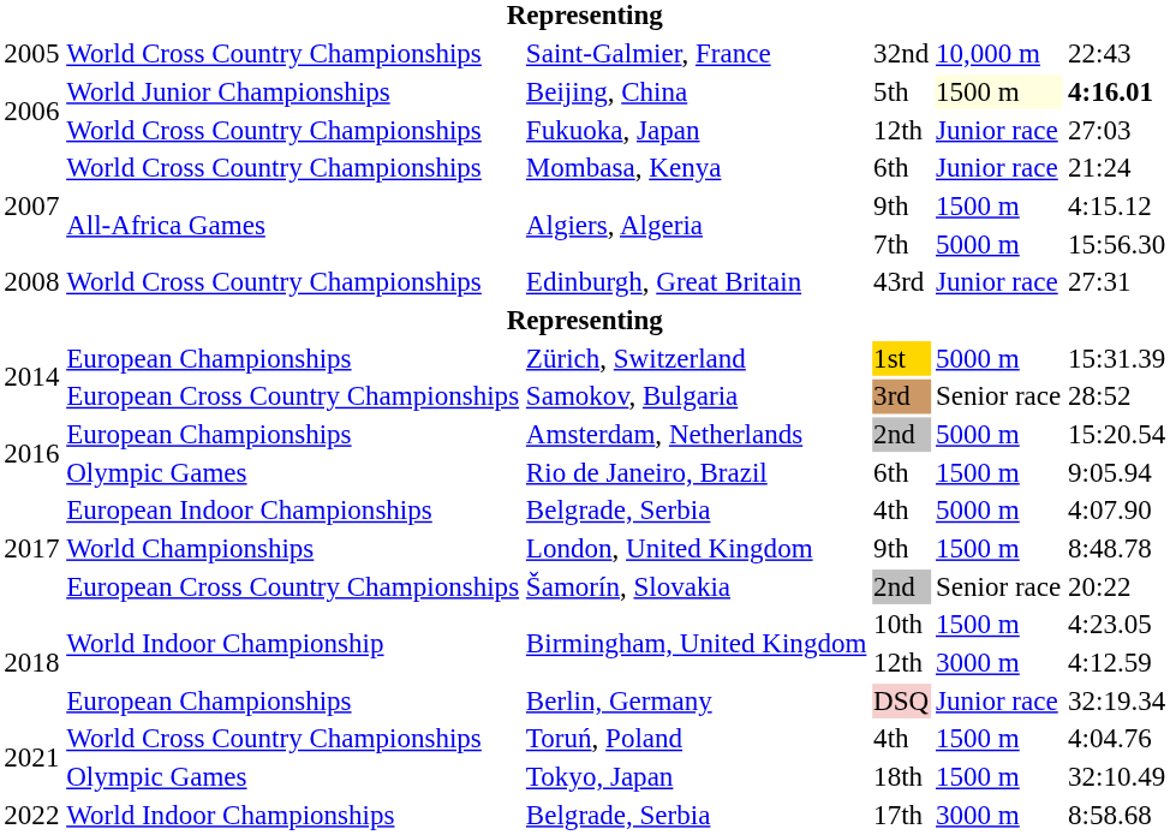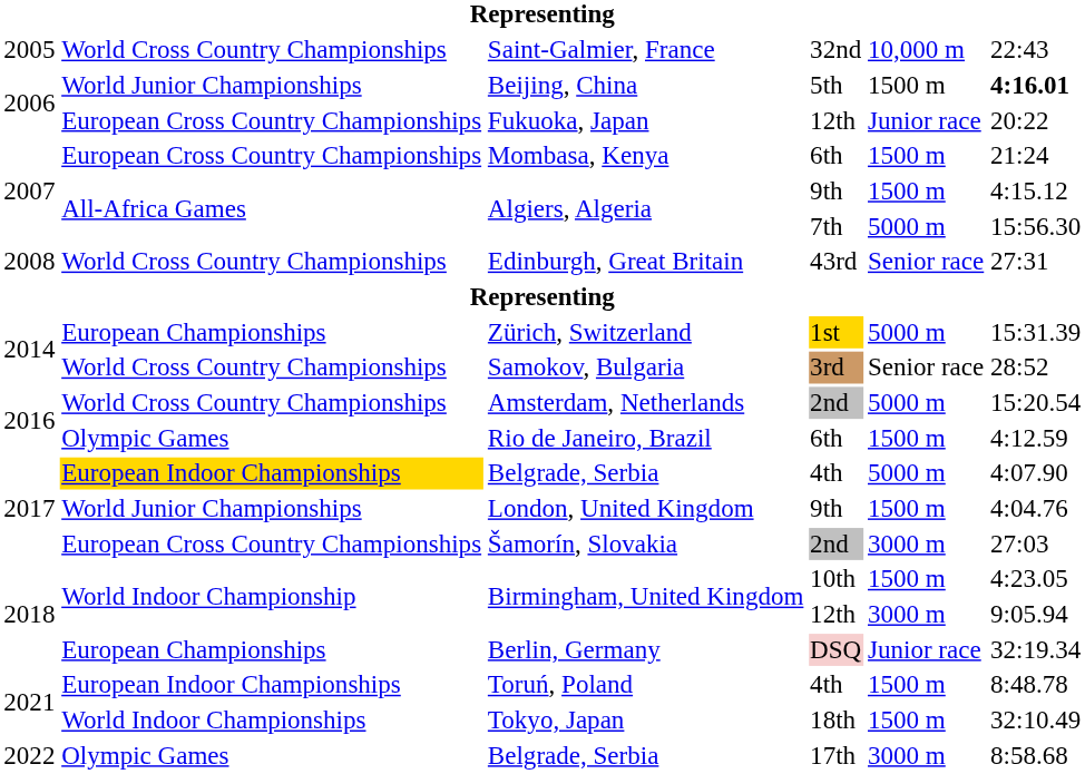 <table>
 <tr>
 <th colspan="6">Representing </th>
 </tr>
 <tr>
 <td>2005</td>
 <td><a href='#'>World Cross Country Championships</a></td>
 <td><a href='#'>Saint-Galmier</a>, <a href='#'>France</a></td>
 <td>32nd</td>
 <td><a href='#'>10,000 m</a></td>
 <td>22:43</td>
 </tr>
 <tr>
 <td rowspan=2>2006</td>
 <td><a href='#'>World Junior Championships</a></td>
 <td><a href='#'>Beijing</a>, <a href='#'>China</a></td>
 <td>5th</td>
-<td style="background: lightyellow;">1500 m</td>
+<td>1500 m</td>
 <td><strong>4:16.01</strong></td>
 </tr>
 <tr>
-<td><a href='#'>World Cross Country Championships</a></td>
+<td><a href='#'>European Cross Country Championships</a></td>
 <td><a href='#'>Fukuoka</a>, <a href='#'>Japan</a></td>
 <td>12th</td>
 <td><a href='#'>Junior race</a></td>
-<td>27:03</td>
+<td>20:22</td>
 </tr>
 <tr>
 <td rowspan=3>2007</td>
-<td><a href='#'>World Cross Country Championships</a></td>
+<td><a href='#'>European Cross Country Championships</a></td>
 <td><a href='#'>Mombasa</a>, <a href='#'>Kenya</a></td>
 <td>6th</td>
-<td><a href='#'>Junior race</a></td>
+<td><a href='#'>1500 m</a></td>
 <td>21:24</td>
 </tr>
 <tr>
 <td rowspan=2><a href='#'>All-Africa Games</a></td>
 <td rowspan=2><a href='#'>Algiers</a>, <a href='#'>Algeria</a></td>
 <td>9th</td>
 <td><a href='#'>1500 m</a></td>
 <td>4:15.12</td>
 </tr>
 <tr>
 <td>7th</td>
 <td><a href='#'>5000 m</a></td>
 <td>15:56.30</td>
 </tr>
 <tr>
 <td>2008</td>
 <td><a href='#'>World Cross Country Championships</a></td>
 <td><a href='#'>Edinburgh</a>, <a href='#'>Great Britain</a></td>
 <td>43rd</td>
-<td><a href='#'>Junior race</a></td>
+<td><a href='#'>Senior race</a></td>
 <td>27:31</td>
 </tr>
 <tr>
 <th colspan="6">Representing </th>
 </tr>
 <tr>
 <td rowspan=2>2014</td>
 <td><a href='#'>European Championships</a></td>
 <td><a href='#'>Zürich</a>, <a href='#'>Switzerland</a></td>
 <td bgcolor=gold>1st</td>
 <td><a href='#'>5000 m</a></td>
 <td>15:31.39</td>
 </tr>
 <tr>
-<td><a href='#'>European Cross Country Championships</a></td>
+<td><a href='#'>World Cross Country Championships</a></td>
 <td><a href='#'>Samokov</a>, <a href='#'>Bulgaria</a></td>
 <td bgcolor=cc9966>3rd</td>
 <td>Senior race</td>
 <td>28:52</td>
 </tr>
 <tr>
 <td rowspan=2>2016</td>
-<td><a href='#'>European Championships</a></td>
+<td><a href='#'>World Cross Country Championships</a></td>
 <td><a href='#'>Amsterdam</a>, <a href='#'>Netherlands</a></td>
 <td bgcolor=silver>2nd</td>
 <td><a href='#'>5000 m</a></td>
 <td>15:20.54</td>
 </tr>
 <tr>
 <td><a href='#'>Olympic Games</a></td>
 <td><a href='#'>Rio de Janeiro, Brazil</a></td>
 <td>6th</td>
 <td><a href='#'>1500 m</a></td>
-<td>9:05.94</td>
+<td>4:12.59</td>
 </tr>
 <tr>
 <td rowspan=3>2017</td>
-<td><a href='#'>European Indoor Championships</a></td>
+<td style="background: gold;"><a href='#'>European Indoor Championships</a></td>
 <td><a href='#'>Belgrade, Serbia</a></td>
 <td>4th</td>
 <td><a href='#'>5000 m</a></td>
 <td>4:07.90</td>
 </tr>
 <tr>
-<td><a href='#'>World Championships</a></td>
+<td><a href='#'>World Junior Championships</a></td>
 <td><a href='#'>London</a>, <a href='#'>United Kingdom</a></td>
 <td>9th</td>
 <td><a href='#'>1500 m</a></td>
-<td>8:48.78</td>
+<td>4:04.76</td>
 </tr>
 <tr>
 <td><a href='#'>European Cross Country Championships</a></td>
 <td><a href='#'>Šamorín</a>, <a href='#'>Slovakia</a></td>
 <td bgcolor=silver>2nd</td>
-<td>Senior race</td>
-<td>20:22</td>
+<td><a href='#'>3000 m</a></td>
+<td>27:03</td>
 </tr>
 <tr>
 <td rowspan=3>2018</td>
 <td rowspan=2><a href='#'>World Indoor Championship</a></td>
 <td rowspan=2><a href='#'>Birmingham, United Kingdom</a></td>
 <td>10th</td>
 <td><a href='#'>1500 m</a></td>
 <td>4:23.05</td>
 </tr>
 <tr>
 <td>12th</td>
 <td><a href='#'>3000 m</a></td>
-<td>4:12.59</td>
+<td>9:05.94</td>
 </tr>
 <tr>
 <td><a href='#'>European Championships</a></td>
 <td><a href='#'>Berlin, Germany</a></td>
 <td bgcolor=#F6CECE>DSQ</td>
 <td><a href='#'>Junior race</a></td>
 <td>32:19.34</td>
 </tr>
 <tr>
 <td rowspan=2>2021</td>
-<td><a href='#'>World Cross Country Championships</a></td>
+<td><a href='#'>European Indoor Championships</a></td>
 <td><a href='#'>Toruń</a>, <a href='#'>Poland</a></td>
 <td>4th</td>
 <td><a href='#'>1500 m</a></td>
-<td>4:04.76</td>
+<td>8:48.78</td>
 </tr>
 <tr>
-<td><a href='#'>Olympic Games</a></td>
+<td><a href='#'>World Indoor Championships</a></td>
 <td><a href='#'>Tokyo, Japan</a></td>
 <td>18th</td>
 <td><a href='#'>1500 m</a></td>
 <td>32:10.49</td>
 </tr>
 <tr>
 <td>2022</td>
-<td><a href='#'>World Indoor Championships</a></td>
+<td><a href='#'>Olympic Games</a></td>
 <td><a href='#'>Belgrade, Serbia</a></td>
 <td>17th</td>
 <td><a href='#'>3000 m</a></td>
 <td>8:58.68</td>
 </tr>
 </table>
